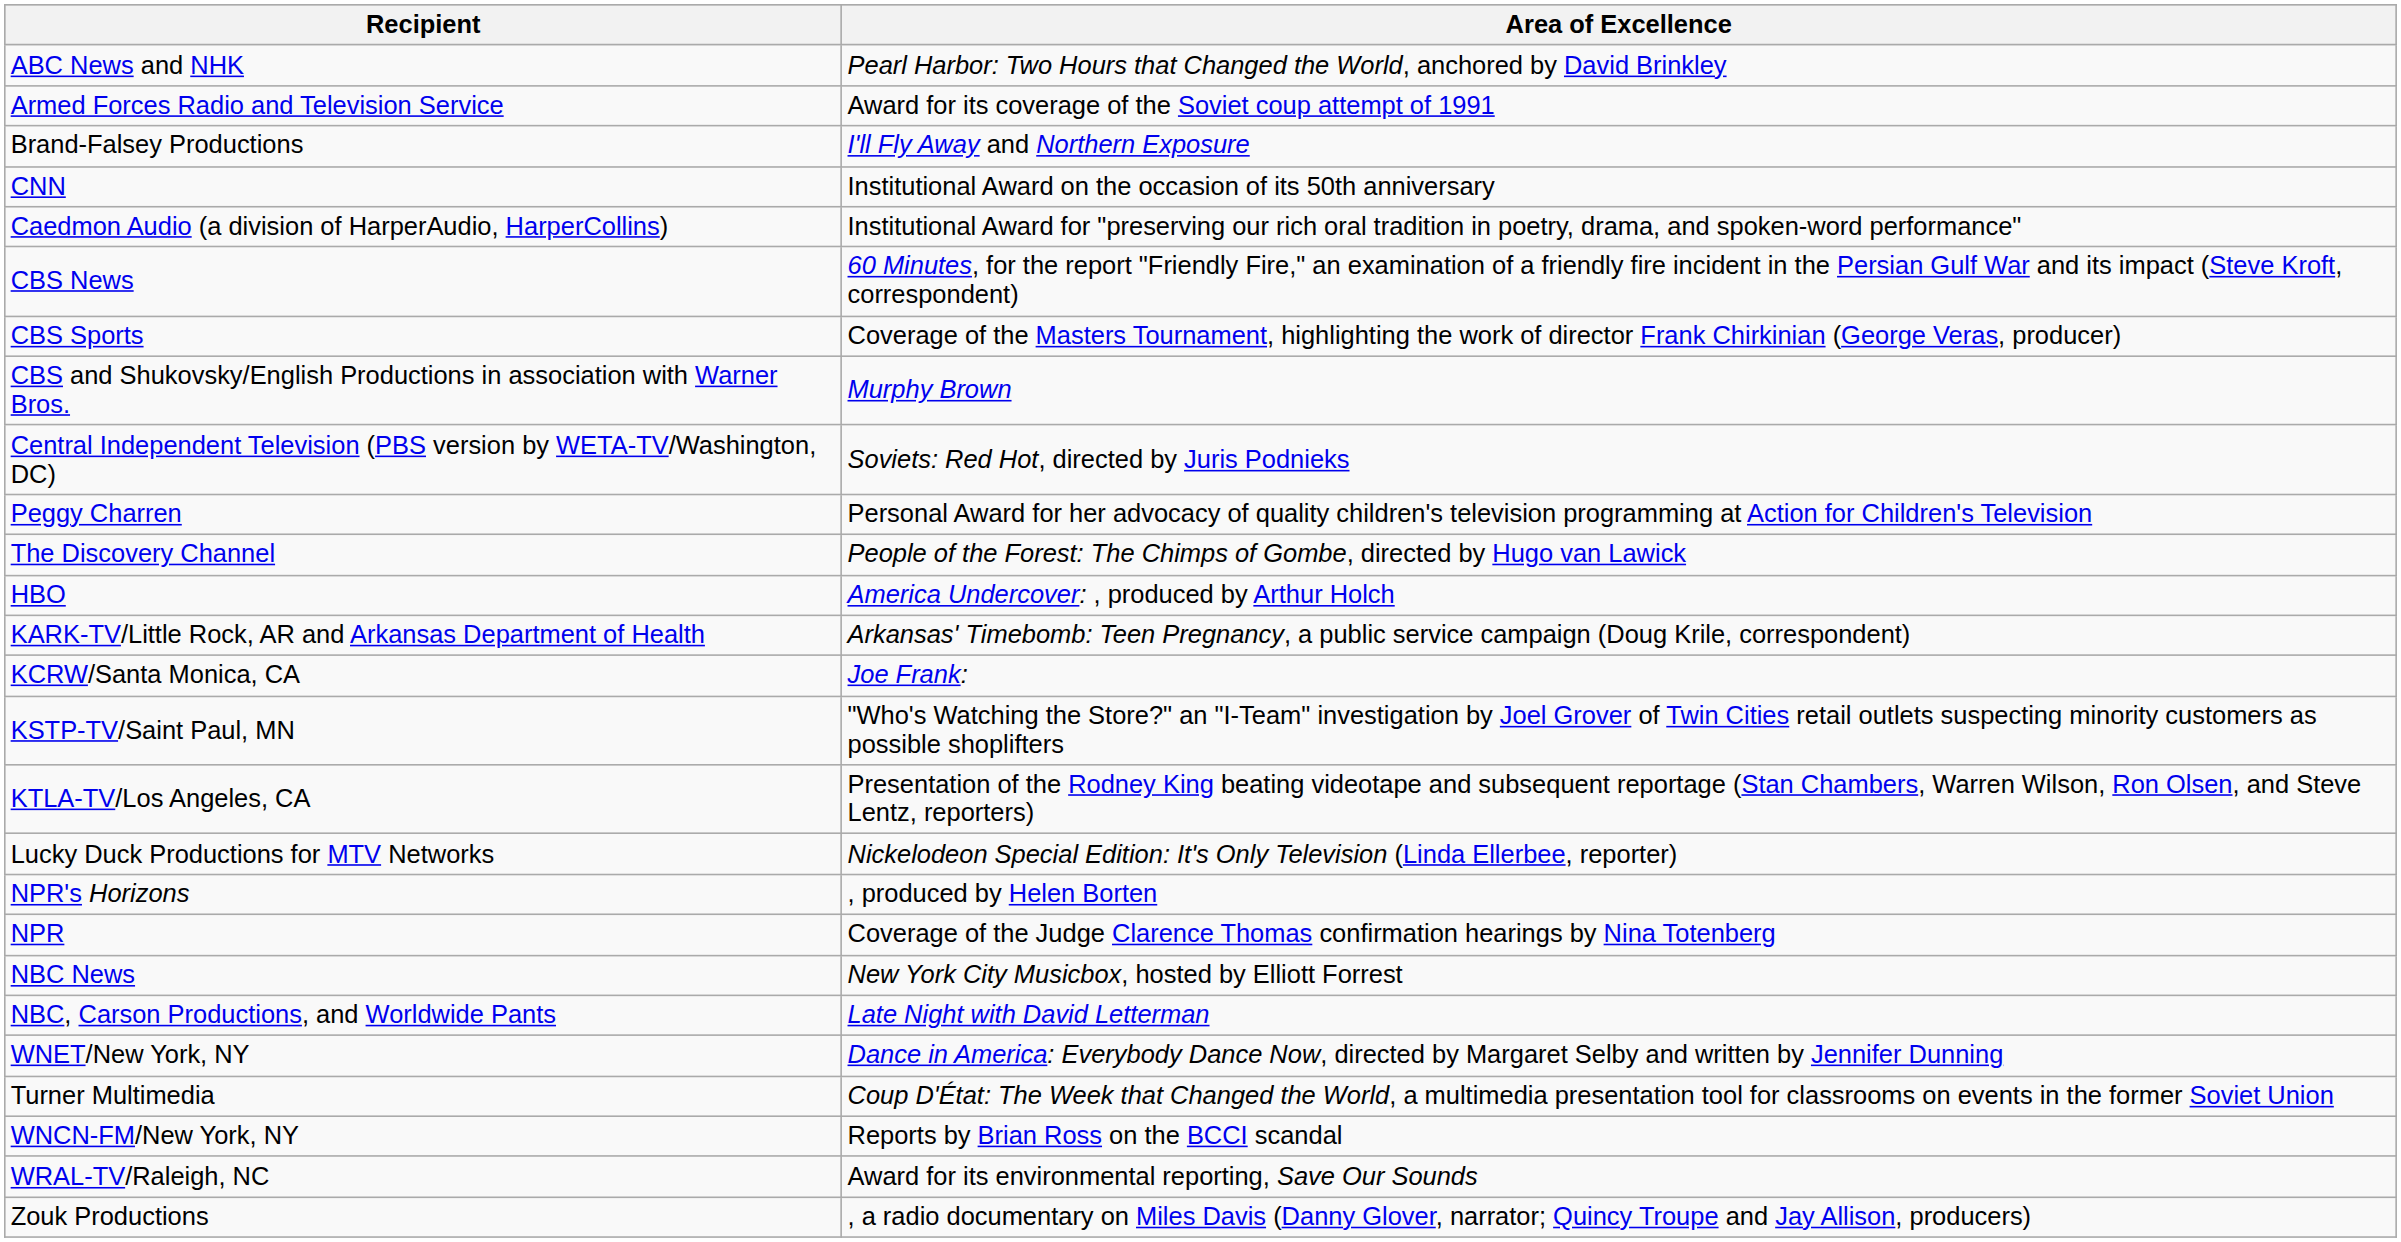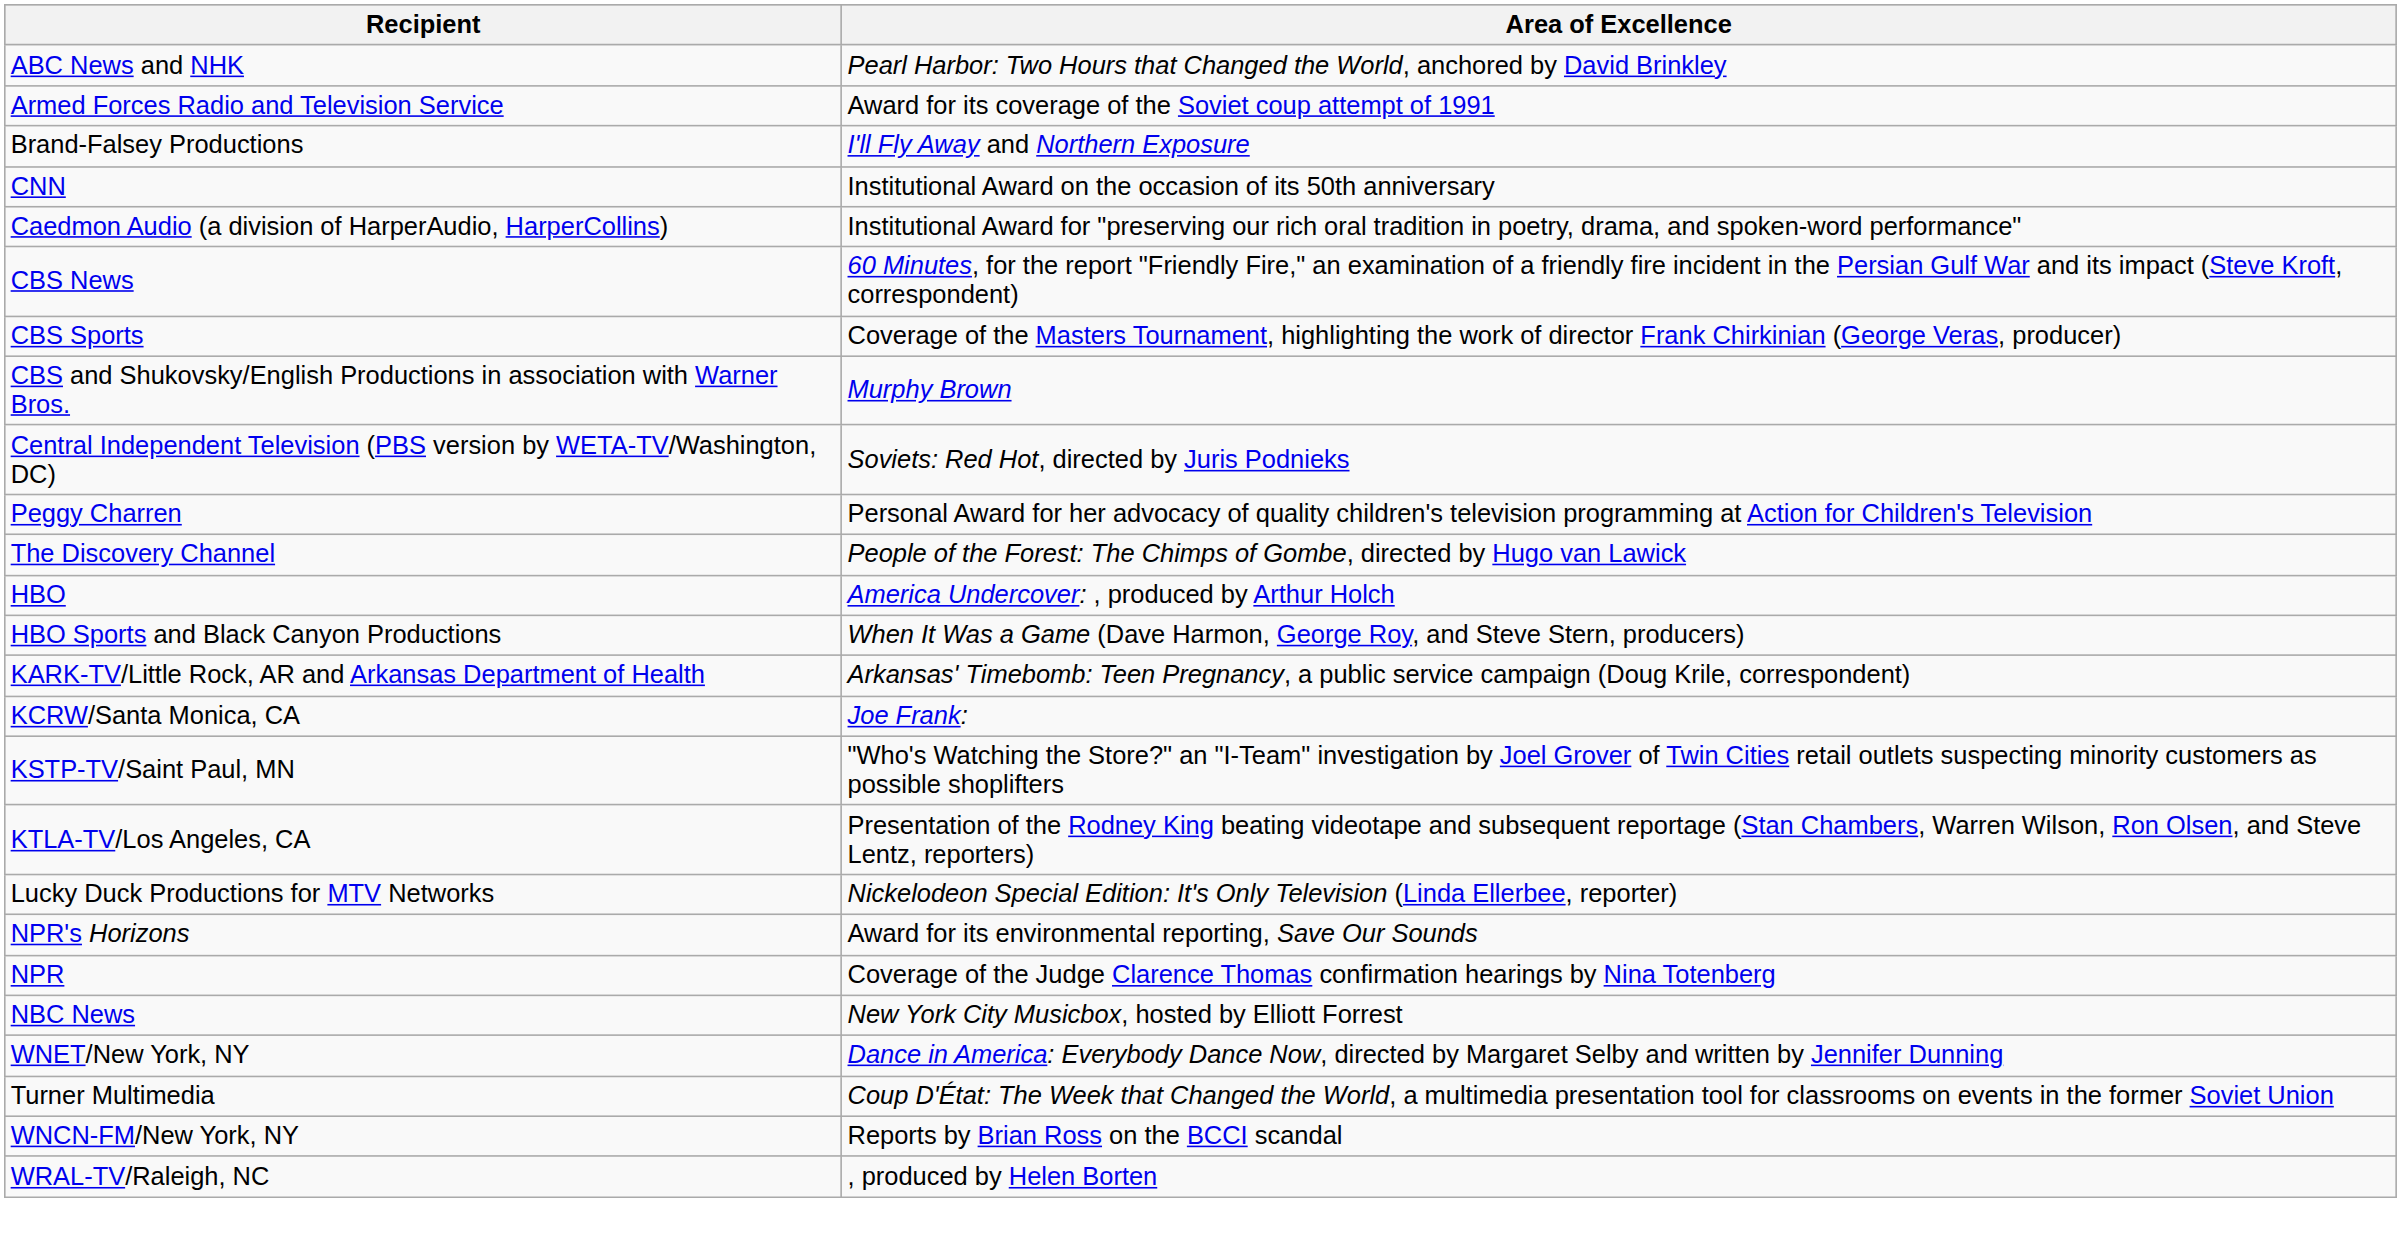 <table class="wikitable" style="width:95%">
 <tr bgcolor="#CCCCCC">
 <th width=35%>Recipient</th>
 <th width=65%>Area of Excellence</th>
 </tr>
 <tr>
 <td><a href='#'>ABC News</a> and <a href='#'>NHK</a></td>
 <td><em>Pearl Harbor: Two Hours that Changed the World</em>, anchored by <a href='#'>David Brinkley</a></td>
 </tr>
 <tr>
 <td><a href='#'>Armed Forces Radio and Television Service</a></td>
 <td>Award for its coverage of the <a href='#'>Soviet coup attempt of 1991</a></td>
 </tr>
 <tr>
 <td>Brand-Falsey Productions</td>
 <td><em><a href='#'>I'll Fly Away</a></em> and <em><a href='#'>Northern Exposure</a></em></td>
 </tr>
 <tr>
 <td><a href='#'>CNN</a></td>
 <td>Institutional Award on the occasion of its 50th anniversary</td>
 </tr>
 <tr>
 <td><a href='#'>Caedmon Audio</a> (a division of HarperAudio, <a href='#'>HarperCollins</a>)</td>
 <td>Institutional Award for "preserving our rich oral tradition in poetry, drama, and spoken-word performance"</td>
 </tr>
 <tr>
 <td><a href='#'>CBS News</a></td>
 <td><em><a href='#'>60 Minutes</a></em>, for the report "Friendly Fire," an examination of a friendly fire incident in the <a href='#'>Persian Gulf War</a> and its impact (<a href='#'>Steve Kroft</a>, correspondent)</td>
 </tr>
 <tr>
 <td><a href='#'>CBS Sports</a></td>
 <td>Coverage of the <a href='#'>Masters Tournament</a>, highlighting the work of director <a href='#'>Frank Chirkinian</a> (<a href='#'>George Veras</a>, producer)</td>
 </tr>
 <tr>
 <td><a href='#'>CBS</a> and Shukovsky/English Productions in association with <a href='#'>Warner Bros.</a></td>
 <td><em><a href='#'>Murphy Brown</a></em></td>
 </tr>
 <tr>
 <td><a href='#'>Central Independent Television</a> (<a href='#'>PBS</a> version by <a href='#'>WETA-TV</a>/Washington, DC)</td>
 <td><em>Soviets: Red Hot</em>, directed by <a href='#'>Juris Podnieks</a></td>
 </tr>
 <tr>
 <td><a href='#'>Peggy Charren</a></td>
 <td>Personal Award for her advocacy of quality children's television programming at <a href='#'>Action for Children's Television</a></td>
 </tr>
 <tr>
 <td><a href='#'>The Discovery Channel</a></td>
 <td><em>People of the Forest: The Chimps of Gombe</em>, directed by <a href='#'>Hugo van Lawick</a></td>
 </tr>
 <tr>
 <td><a href='#'>HBO</a></td>
 <td><em><a href='#'>America Undercover</a>: </em>, produced by <a href='#'>Arthur Holch</a></td>
 </tr>
 <tr>
+<td><a href='#'>HBO Sports</a> and Black Canyon Productions</td>
+<td><em>When It Was a Game</em> (Dave Harmon, <a href='#'>George Roy</a>, and Steve Stern, producers)</td>
+</tr>
+<tr>
 <td><a href='#'>KARK-TV</a>/Little Rock, AR and <a href='#'>Arkansas Department of Health</a></td>
 <td><em>Arkansas' Timebomb: Teen Pregnancy</em>, a public service campaign (Doug Krile, correspondent)</td>
 </tr>
 <tr>
 <td><a href='#'>KCRW</a>/Santa Monica, CA</td>
 <td><em><a href='#'>Joe Frank</a>: </em></td>
 </tr>
 <tr>
 <td><a href='#'>KSTP-TV</a>/Saint Paul, MN</td>
 <td>"Who's Watching the Store?" an "I-Team" investigation by <a href='#'>Joel Grover</a> of <a href='#'>Twin Cities</a> retail outlets suspecting minority customers as possible shoplifters</td>
 </tr>
 <tr>
 <td><a href='#'>KTLA-TV</a>/Los Angeles, CA</td>
 <td>Presentation of the <a href='#'>Rodney King</a> beating videotape and subsequent reportage (<a href='#'>Stan Chambers</a>, Warren Wilson, <a href='#'>Ron Olsen</a>, and Steve Lentz, reporters)</td>
 </tr>
 <tr>
 <td>Lucky Duck Productions for <a href='#'>MTV</a> Networks</td>
 <td><em>Nickelodeon Special Edition: It's Only Television</em> (<a href='#'>Linda Ellerbee</a>, reporter)</td>
 </tr>
 <tr>
 <td><a href='#'>NPR's</a> <em>Horizons</em></td>
-<td><em></em>, produced by <a href='#'>Helen Borten</a></td>
+<td>Award for its environmental reporting, <em>Save Our Sounds</em></td>
 </tr>
 <tr>
 <td><a href='#'>NPR</a></td>
 <td>Coverage of the Judge <a href='#'>Clarence Thomas</a> confirmation hearings by <a href='#'>Nina Totenberg</a></td>
 </tr>
 <tr>
 <td><a href='#'>NBC News</a></td>
 <td><em>New York City Musicbox</em>, hosted by Elliott Forrest</td>
-</tr>
-<tr>
-<td><a href='#'>NBC</a>, <a href='#'>Carson Productions</a>, and <a href='#'>Worldwide Pants</a></td>
-<td><em><a href='#'>Late Night with David Letterman</a></em></td>
 </tr>
 <tr>
 <td><a href='#'>WNET</a>/New York, NY</td>
 <td><em><a href='#'>Dance in America</a>: Everybody Dance Now</em>, directed by Margaret Selby and written by <a href='#'>Jennifer Dunning</a></td>
 </tr>
 <tr>
 <td>Turner Multimedia</td>
 <td><em>Coup D'État: The Week that Changed the World</em>, a multimedia presentation tool for classrooms on events in the former <a href='#'>Soviet Union</a></td>
 </tr>
 <tr>
 <td><a href='#'>WNCN-FM</a>/New York, NY</td>
 <td>Reports by <a href='#'>Brian Ross</a> on the <a href='#'>BCCI</a> scandal</td>
 </tr>
 <tr>
 <td><a href='#'>WRAL-TV</a>/Raleigh, NC</td>
-<td>Award for its environmental reporting, <em>Save Our Sounds</em></td>
-</tr>
-<tr>
-<td>Zouk Productions</td>
-<td><em></em>, a radio documentary on <a href='#'>Miles Davis</a> (<a href='#'>Danny Glover</a>, narrator; <a href='#'>Quincy Troupe</a> and <a href='#'>Jay Allison</a>, producers)</td>
+<td><em></em>, produced by <a href='#'>Helen Borten</a></td>
 </tr>
 </table>
